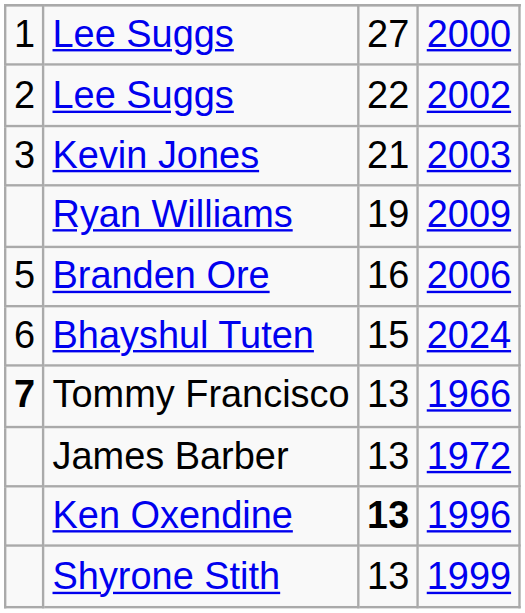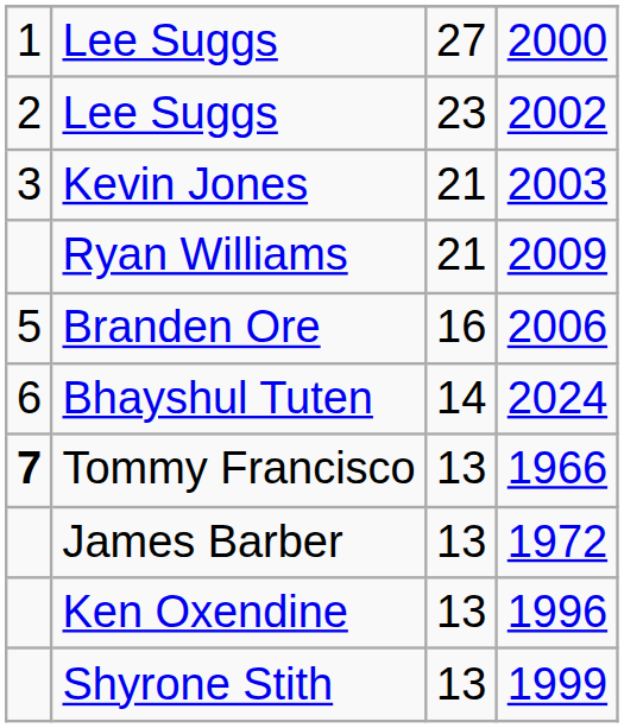 <table class="wikitable">
 <tr>
 </tr>
 <tr>
 <td>1</td>
 <td><a href='#'>Lee Suggs</a></td>
 <td>27</td>
 <td><a href='#'>2000</a></td>
 </tr>
 <tr>
 <td>2</td>
 <td><a href='#'>Lee Suggs</a></td>
-<td>22</td>
+<td>23</td>
 <td><a href='#'>2002</a></td>
 </tr>
 <tr>
 <td>3</td>
 <td><a href='#'>Kevin Jones</a></td>
 <td>21</td>
 <td><a href='#'>2003</a></td>
 </tr>
 <tr>
 <td></td>
 <td><a href='#'>Ryan Williams</a></td>
-<td>19</td>
+<td>21</td>
 <td><a href='#'>2009</a></td>
 </tr>
 <tr>
 <td>5</td>
 <td><a href='#'>Branden Ore</a></td>
 <td>16</td>
 <td><a href='#'>2006</a></td>
 </tr>
 <tr>
 <td>6</td>
 <td><a href='#'>Bhayshul Tuten</a></td>
-<td>15</td>
+<td>14</td>
 <td><a href='#'>2024</a></td>
 </tr>
 <tr>
 <td><strong>7</strong></td>
 <td>Tommy Francisco</td>
 <td>13</td>
 <td><a href='#'>1966</a></td>
 </tr>
 <tr>
 <td></td>
 <td>James Barber</td>
 <td>13</td>
 <td><a href='#'>1972</a></td>
 </tr>
 <tr>
 <td></td>
 <td><a href='#'>Ken Oxendine</a></td>
-<td><strong>13</strong></td>
+<td>13</td>
 <td><a href='#'>1996</a></td>
 </tr>
 <tr>
 <td></td>
 <td><a href='#'>Shyrone Stith</a></td>
 <td>13</td>
 <td><a href='#'>1999</a></td>
 </tr>
 </table>
